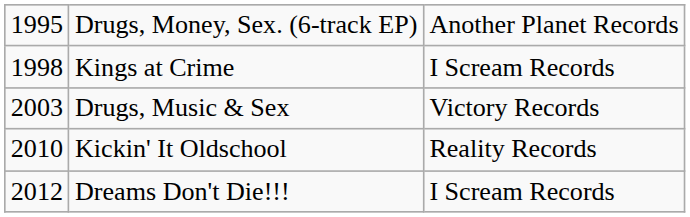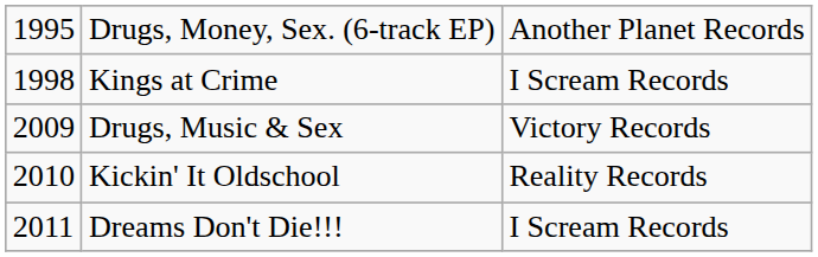 <table class="wikitable">
 <tr>
 <td>1995</td>
 <td>Drugs, Money, Sex. (6-track EP)</td>
 <td>Another Planet Records</td>
 </tr>
 <tr>
 <td>1998</td>
 <td>Kings at Crime</td>
 <td>I Scream Records</td>
 </tr>
 <tr>
-<td>2003</td>
+<td>2009</td>
 <td>Drugs, Music & Sex</td>
 <td>Victory Records</td>
 </tr>
 <tr>
 <td>2010</td>
 <td>Kickin' It Oldschool</td>
 <td>Reality Records</td>
 </tr>
 <tr>
-<td>2012</td>
+<td>2011</td>
 <td>Dreams Don't Die!!!</td>
 <td>I Scream Records</td>
 </tr>
 </table>
